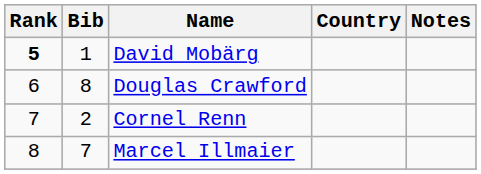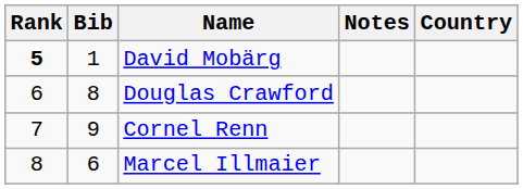 <table class="wikitable" style="text-align:center;">
 <tr>
 <th>Rank</th>
 <th>Bib</th>
 <th>Name</th>
+<th>Notes</th>
 <th>Country</th>
-<th>Notes</th>
 </tr>
 <tr>
 <td><strong>5</strong></td>
 <td>1</td>
 <td align=left><a href='#'>David Mobärg</a></td>
+<td></td>
 <td align=left></td>
-<td></td>
 </tr>
 <tr>
 <td>6</td>
 <td>8</td>
 <td align=left><a href='#'>Douglas Crawford</a></td>
+<td></td>
 <td align=left></td>
-<td></td>
 </tr>
 <tr>
 <td>7</td>
-<td>2</td>
+<td>9</td>
 <td align=left><a href='#'>Cornel Renn</a></td>
+<td></td>
 <td align=left></td>
-<td></td>
 </tr>
 <tr>
 <td>8</td>
-<td>7</td>
+<td>6</td>
 <td align=left><a href='#'>Marcel Illmaier</a></td>
+<td></td>
 <td align=left></td>
-<td></td>
 </tr>
 </table>
